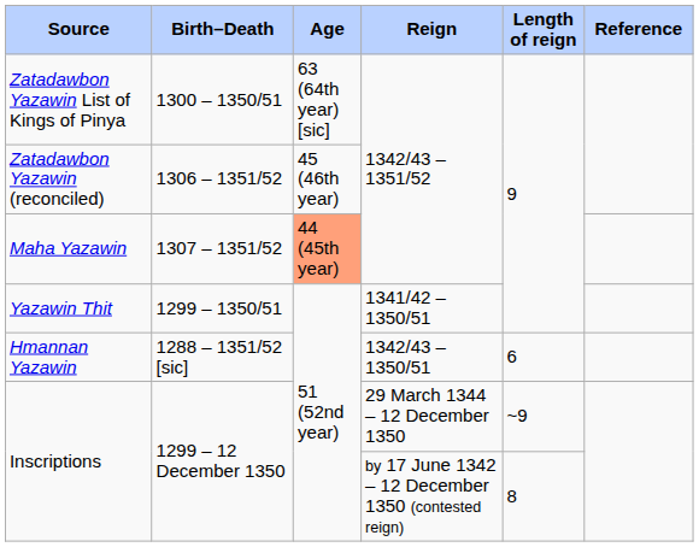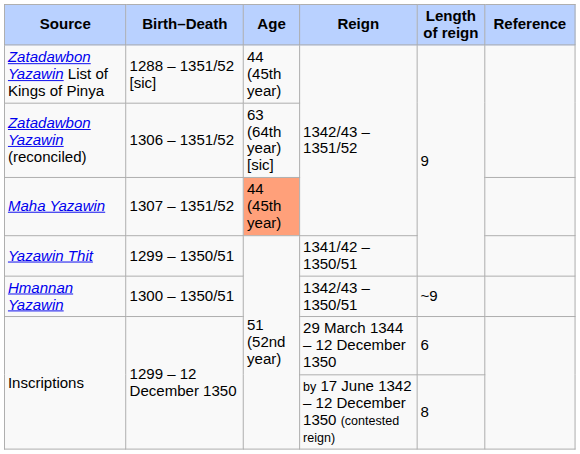 <table class="wikitable">
 <tr>
 <th style="background-color:#B9D1FF" width=15%>Source</th>
 <th style="background-color:#B9D1FF" width=15%>Birth–Death</th>
 <th style="background-color:#B9D1FF" width=5%>Age</th>
 <th style="background-color:#B9D1FF" width=15%>Reign</th>
 <th style="background-color:#B9D1FF" width=5%>Length of reign</th>
 <th style="background-color:#B9D1FF" width=5%>Reference</th>
 </tr>
 <tr>
 <td><em><a href='#'>Zatadawbon Yazawin</a></em> List of Kings of Pinya</td>
-<td> 1300 – 1350/51</td>
-<td>63 <br> (64th year) [sic]</td>
+<td> 1288 – 1351/52 [sic]</td>
+<td>44 <br> (45th year)</td>
 <td rowspan="3">1342/43 – 1351/52</td>
 <td rowspan="4">9</td>
 <td rowspan="2"></td>
 </tr>
 <tr>
 <td><em><a href='#'>Zatadawbon Yazawin</a></em> (reconciled)</td>
 <td> 1306 – 1351/52</td>
-<td>45 <br> (46th year)</td>
+<td>63 <br> (64th year) [sic]</td>
 </tr>
 <tr>
 <td><em><a href='#'>Maha Yazawin</a></em></td>
 <td> 1307 – 1351/52</td>
 <td style="background: lightsalmon;">44 <br> (45th year)</td>
 <td></td>
 </tr>
 <tr>
 <td><em><a href='#'>Yazawin Thit</a></em></td>
 <td> 1299 – 1350/51</td>
 <td rowspan="4">51 <br> (52nd year)</td>
 <td>1341/42 – 1350/51</td>
 <td></td>
 </tr>
 <tr>
 <td><em><a href='#'>Hmannan Yazawin</a></em></td>
-<td> 1288 – 1351/52 [sic]</td>
+<td> 1300 – 1350/51</td>
 <td>1342/43 – 1350/51</td>
-<td>6</td>
+<td>~9</td>
 <td></td>
 </tr>
 <tr>
 <td rowspan="2">Inscriptions</td>
 <td rowspan="2"> 1299 – 12 December 1350</td>
 <td>29 March 1344 – 12 December 1350</td>
-<td>~9</td>
+<td>6</td>
 <td rowspan="2"></td>
 </tr>
 <tr>
 <td><small>by</small> 17 June 1342 – 12 December 1350 <small>(contested reign)</small></td>
 <td>8</td>
 </tr>
 </table>
